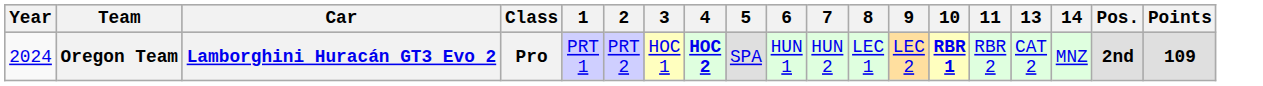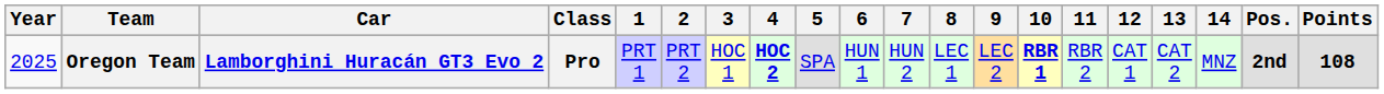 <table class="wikitable" border="1" style="text-align:center; font-size:85%;">
 <tr>
 <th>Year</th>
 <th>Team</th>
 <th>Car</th>
 <th>Class</th>
 <th>1</th>
 <th>2</th>
 <th>3</th>
 <th>4</th>
 <th>5</th>
 <th>6</th>
 <th>7</th>
 <th>8</th>
 <th>9</th>
 <th>10</th>
 <th>11</th>
+<th>12</th>
 <th>13</th>
 <th>14</th>
 <th>Pos.</th>
 <th>Points</th>
 </tr>
 <tr>
-<td><a href='#'>2024</a></td>
+<td><a href='#'>2025</a></td>
 <th nowrap>Oregon Team</th>
 <th nowrap><a href='#'>Lamborghini Huracán GT3 Evo 2</a></th>
 <th>Pro</th>
 <td style="background:#CFCFFF;"><a href='#'>PRT<br>1</a><br></td>
 <td style="background:#CFCFFF;"><a href='#'>PRT<br>2</a><br></td>
 <td style="background:#FFFFBF;"><a href='#'>HOC<br>1</a><br></td>
 <td style="background:#DFFFDF;"><strong><a href='#'>HOC<br>2</a><br></strong></td>
 <td style="background:#DFDFDF;"><a href='#'>SPA</a><br></td>
 <td style="background:#DFFFDF;"><a href='#'>HUN<br>1</a><br></td>
 <td style="background:#DFFFDF;"><a href='#'>HUN<br>2</a><br></td>
 <td style="background:#DFFFDF;"><a href='#'>LEC<br>1</a><br></td>
 <td style="background:#FFDF9F;"><a href='#'>LEC<br>2</a><br></td>
 <td style="background:#FFFFBF;"><strong><a href='#'>RBR<br>1</a></strong><br></td>
 <td style="background:#DFFFDF;"><a href='#'>RBR<br>2</a><br></td>
+<td style="background:#DFFFDF;"><a href='#'>CAT<br>1</a><br></td>
 <td style="background:#DFFFDF;"><a href='#'>CAT<br>2</a><br></td>
 <td style="background:#DFFFDF;"><a href='#'>MNZ</a><br></td>
 <th style="background:#DFDFDF;">2nd</th>
-<th style="background:#DFDFDF;">109</th>
+<th style="background:#DFDFDF;">108</th>
 </tr>
 </table>
